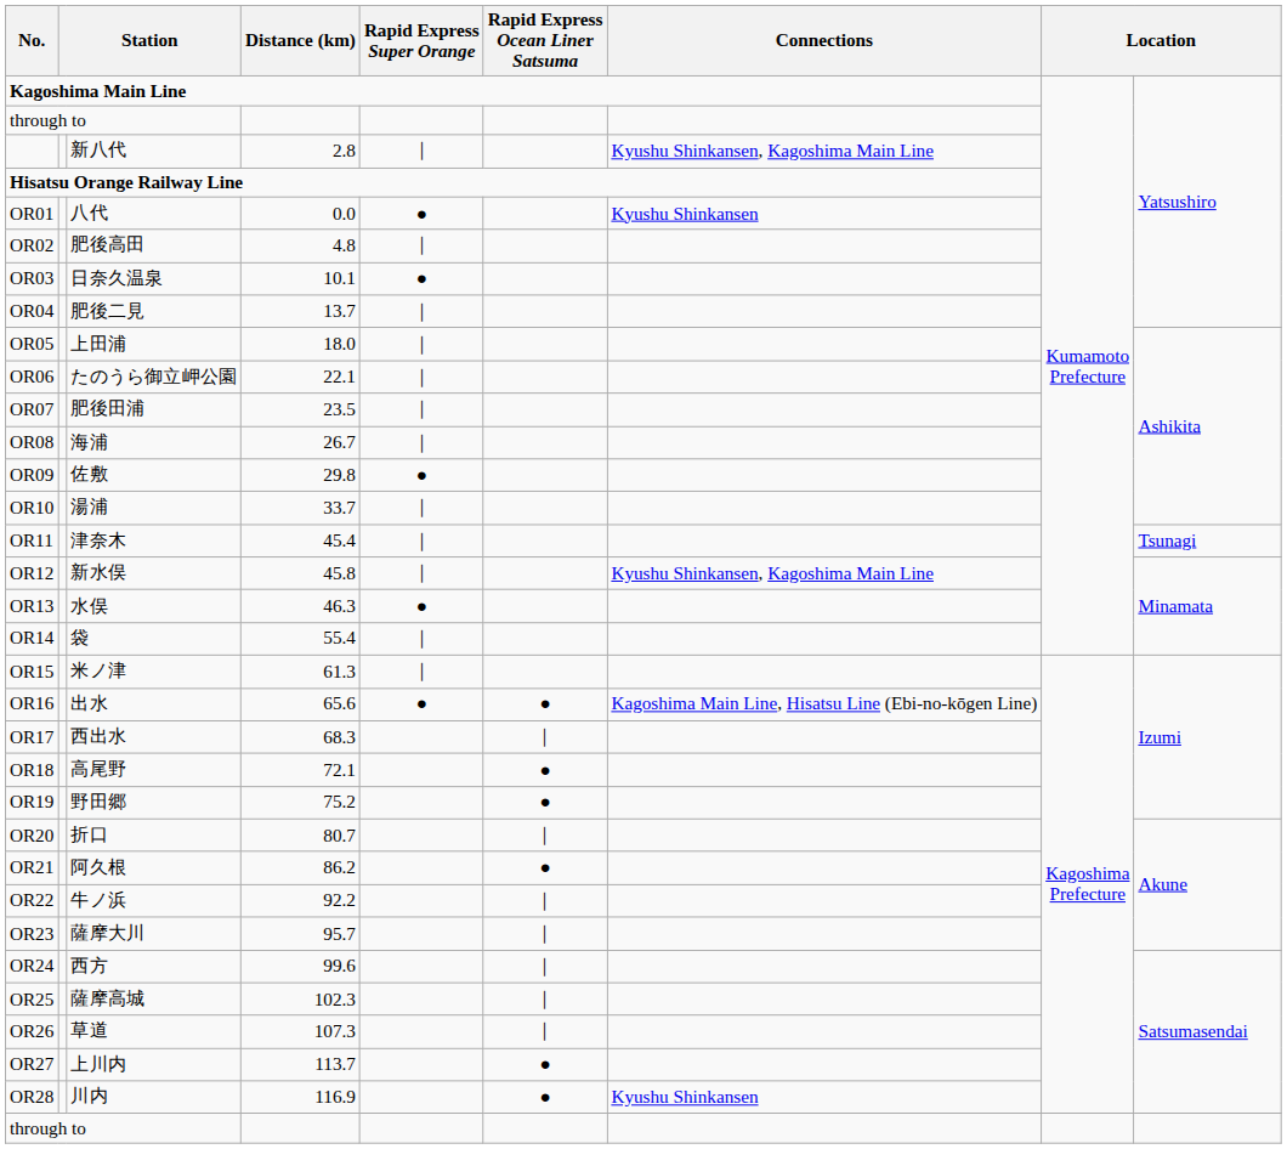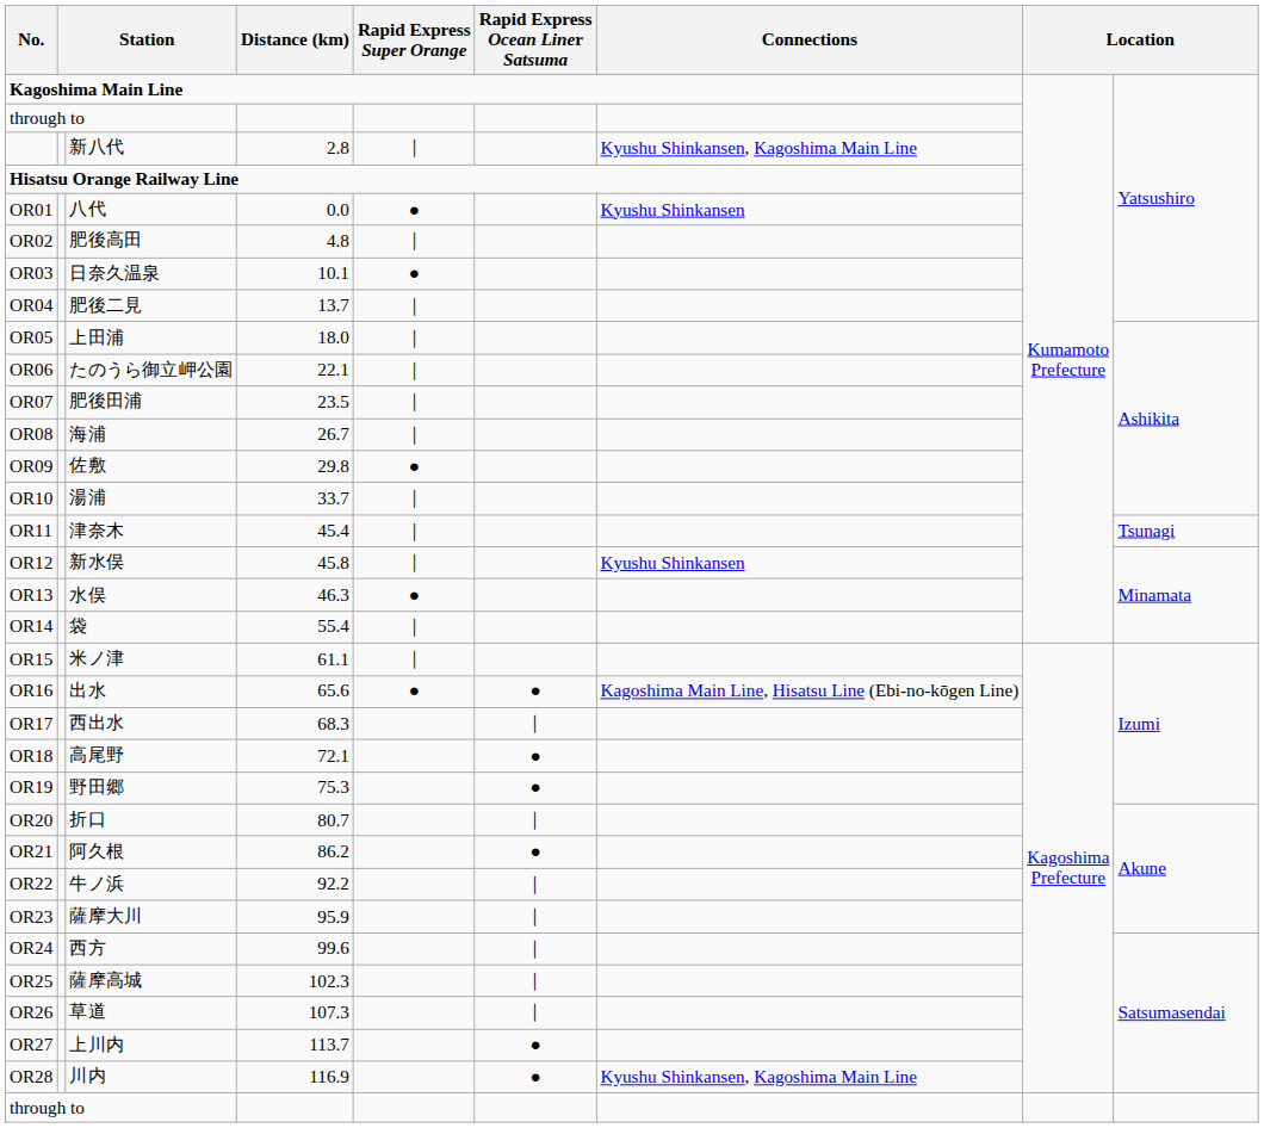 <table class="wikitable" rules="all">
 <tr>
 <th>No.</th>
 <th colspan="2">Station</th>
 <th>Distance (km)</th>
 <th>Rapid Express<br><em>Super Orange</em></th>
 <th>Rapid Express<br><em>Ocean Line</em>r<br><em>Satsuma</em></th>
 <th>Connections</th>
 <th colspan="2">Location</th>
 </tr>
 <tr>
 <td colspan="7"><strong>Kagoshima Main Line</strong></td>
 <td rowspan="18" style="text-align:center;"><a href='#'>Kumamoto<br>Prefecture</a></td>
 <td rowspan="8" style="width:7.5em;"><a href='#'>Yatsushiro</a></td>
 </tr>
 <tr>
 <td colspan="3">through to</td>
 <td> </td>
 <td style="text-align:center"></td>
 <td> </td>
 <td> </td>
 </tr>
 <tr>
 <td></td>
 <td></td>
 <td>新八代</td>
 <td style="text-align:right;">2.8</td>
 <td style="text-align:center;">｜</td>
 <td style="text-align:center;"> </td>
 <td><a href='#'>Kyushu Shinkansen</a>, <a href='#'>Kagoshima Main Line</a></td>
 </tr>
 <tr>
 <td colspan="7"><strong>Hisatsu Orange Railway Line</strong></td>
 </tr>
 <tr>
 <td>OR01</td>
 <td></td>
 <td>八代</td>
 <td style="text-align:right;">0.0</td>
 <td style="text-align:center;">●</td>
 <td style="text-align:center;"> </td>
 <td><a href='#'>Kyushu Shinkansen</a></td>
 </tr>
 <tr>
 <td>OR02</td>
 <td></td>
 <td>肥後高田</td>
 <td style="text-align:right;">4.8</td>
 <td style="text-align:center;">｜</td>
 <td style="text-align:center;"> </td>
 <td> </td>
 </tr>
 <tr>
 <td>OR03</td>
 <td></td>
 <td>日奈久温泉</td>
 <td style="text-align:right;">10.1</td>
 <td style="text-align:center;">●</td>
 <td style="text-align:center;"> </td>
 <td> </td>
 </tr>
 <tr>
 <td>OR04</td>
 <td></td>
 <td>肥後二見</td>
 <td style="text-align:right;">13.7</td>
 <td style="text-align:center;">｜</td>
 <td style="text-align:center;"> </td>
 <td> </td>
 </tr>
 <tr>
 <td>OR05</td>
 <td></td>
 <td>上田浦</td>
 <td style="text-align:right;">18.0</td>
 <td style="text-align:center;">｜</td>
 <td style="text-align:center;"> </td>
 <td> </td>
 <td rowspan="6"><a href='#'>Ashikita</a></td>
 </tr>
 <tr>
 <td>OR06</td>
 <td></td>
 <td>たのうら御立岬公園</td>
 <td style="text-align:right;">22.1</td>
 <td style="text-align:center;">｜</td>
 <td style="text-align:center;"> </td>
 <td> </td>
 </tr>
 <tr>
 <td>OR07</td>
 <td></td>
 <td>肥後田浦</td>
 <td style="text-align:right;">23.5</td>
 <td style="text-align:center;">｜</td>
 <td style="text-align:center;"> </td>
 <td> </td>
 </tr>
 <tr>
 <td>OR08</td>
 <td></td>
 <td>海浦</td>
 <td style="text-align:right;">26.7</td>
 <td style="text-align:center;">｜</td>
 <td style="text-align:center;"> </td>
 <td> </td>
 </tr>
 <tr>
 <td>OR09</td>
 <td></td>
 <td>佐敷</td>
 <td style="text-align:right;">29.8</td>
 <td style="text-align:center;">●</td>
 <td style="text-align:center;"> </td>
 <td> </td>
 </tr>
 <tr>
 <td>OR10</td>
 <td></td>
 <td>湯浦</td>
 <td style="text-align:right;">33.7</td>
 <td style="text-align:center;">｜</td>
 <td style="text-align:center;"> </td>
 <td> </td>
 </tr>
 <tr>
 <td>OR11</td>
 <td></td>
 <td>津奈木</td>
 <td style="text-align:right;">45.4</td>
 <td style="text-align:center;">｜</td>
 <td style="text-align:center;"> </td>
 <td> </td>
 <td><a href='#'>Tsunagi</a></td>
 </tr>
 <tr>
 <td>OR12</td>
 <td></td>
 <td>新水俣</td>
 <td style="text-align:right;">45.8</td>
 <td style="text-align:center;">｜</td>
 <td style="text-align:center;"> </td>
-<td><a href='#'>Kyushu Shinkansen</a>, <a href='#'>Kagoshima Main Line</a></td>
+<td><a href='#'>Kyushu Shinkansen</a></td>
 <td rowspan="3"><a href='#'>Minamata</a></td>
 </tr>
 <tr>
 <td>OR13</td>
 <td></td>
 <td>水俣</td>
 <td style="text-align:right;">46.3</td>
 <td style="text-align:center;">●</td>
 <td style="text-align:center;"> </td>
 <td> </td>
 </tr>
 <tr>
 <td>OR14</td>
 <td></td>
 <td>袋</td>
 <td style="text-align:right;">55.4</td>
 <td style="text-align:center;">｜</td>
 <td style="text-align:center;"> </td>
 <td> </td>
 </tr>
 <tr>
 <td>OR15</td>
 <td></td>
 <td>米ノ津</td>
-<td style="text-align:right;">61.3</td>
+<td style="text-align:right;">61.1</td>
 <td style="text-align:center;">｜</td>
 <td style="text-align:center;"> </td>
 <td> </td>
 <td rowspan="14" style="text-align:center;"><a href='#'>Kagoshima<br>Prefecture</a></td>
 <td rowspan="5"><a href='#'>Izumi</a></td>
 </tr>
 <tr>
 <td>OR16</td>
 <td></td>
 <td>出水</td>
 <td style="text-align:right;">65.6</td>
 <td style="text-align:center;">●</td>
 <td style="text-align:center;">●</td>
 <td><a href='#'>Kagoshima Main Line</a>, <a href='#'>Hisatsu Line</a> (Ebi-no-kōgen Line)</td>
 </tr>
 <tr>
 <td>OR17</td>
 <td></td>
 <td>西出水</td>
 <td style="text-align:right;">68.3</td>
 <td style="text-align:center;"> </td>
 <td style="text-align:center;">｜</td>
 <td> </td>
 </tr>
 <tr>
 <td>OR18</td>
 <td></td>
 <td>高尾野</td>
 <td style="text-align:right;">72.1</td>
 <td style="text-align:center;"> </td>
 <td style="text-align:center;">●</td>
 <td> </td>
 </tr>
 <tr>
 <td>OR19</td>
 <td></td>
 <td>野田郷</td>
-<td style="text-align:right;">75.2</td>
+<td style="text-align:right;">75.3</td>
 <td style="text-align:center;"> </td>
 <td style="text-align:center;">●</td>
 <td> </td>
 </tr>
 <tr>
 <td>OR20</td>
 <td></td>
 <td>折口</td>
 <td style="text-align:right;">80.7</td>
 <td style="text-align:center;"> </td>
 <td style="text-align:center;">｜</td>
 <td> </td>
 <td rowspan="4"><a href='#'>Akune</a></td>
 </tr>
 <tr>
 <td>OR21</td>
 <td></td>
 <td>阿久根</td>
 <td style="text-align:right;">86.2</td>
 <td style="text-align:center;"> </td>
 <td style="text-align:center;">●</td>
 <td> </td>
 </tr>
 <tr>
 <td>OR22</td>
 <td></td>
 <td>牛ノ浜</td>
 <td style="text-align:right;">92.2</td>
 <td style="text-align:center;"> </td>
 <td style="text-align:center;">｜</td>
 <td> </td>
 </tr>
 <tr>
 <td>OR23</td>
 <td></td>
 <td>薩摩大川</td>
-<td style="text-align:right;">95.7</td>
+<td style="text-align:right;">95.9</td>
 <td style="text-align:center;"> </td>
 <td style="text-align:center;">｜</td>
 <td> </td>
 </tr>
 <tr>
 <td>OR24</td>
 <td></td>
 <td>西方</td>
 <td style="text-align:right;">99.6</td>
 <td style="text-align:center;"> </td>
 <td style="text-align:center;">｜</td>
 <td> </td>
 <td rowspan="5"><a href='#'>Satsumasendai</a></td>
 </tr>
 <tr>
 <td>OR25</td>
 <td></td>
 <td>薩摩高城</td>
 <td style="text-align:right;">102.3</td>
 <td style="text-align:center;"> </td>
 <td style="text-align:center;">｜</td>
 <td> </td>
 </tr>
 <tr>
 <td>OR26</td>
 <td></td>
 <td>草道</td>
 <td style="text-align:right;">107.3</td>
 <td style="text-align:center;"> </td>
 <td style="text-align:center;">｜</td>
 <td> </td>
 </tr>
 <tr>
 <td>OR27</td>
 <td></td>
 <td>上川内</td>
 <td style="text-align:right;">113.7</td>
 <td style="text-align:center;"> </td>
 <td style="text-align:center;">●</td>
 <td> </td>
 </tr>
 <tr>
 <td>OR28</td>
 <td></td>
 <td>川内</td>
 <td style="text-align:right;">116.9</td>
 <td style="text-align:center;"> </td>
 <td style="text-align:center;">●</td>
-<td><a href='#'>Kyushu Shinkansen</a></td>
+<td><a href='#'>Kyushu Shinkansen</a>, <a href='#'>Kagoshima Main Line</a></td>
 </tr>
 <tr>
 <td colspan="3">through to</td>
 <td> </td>
 <td> </td>
 <td style="text-align:center"></td>
 <td> </td>
 <td> </td>
 </tr>
 </table>
